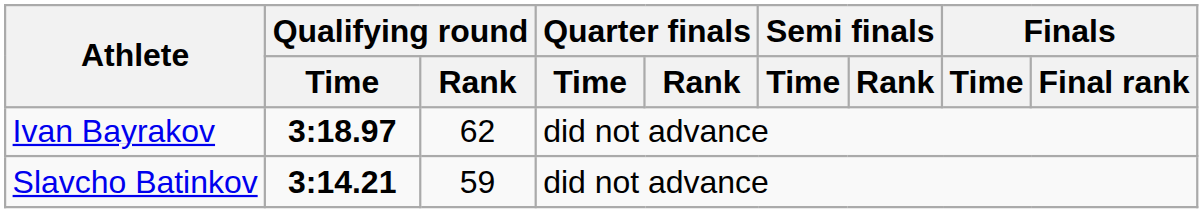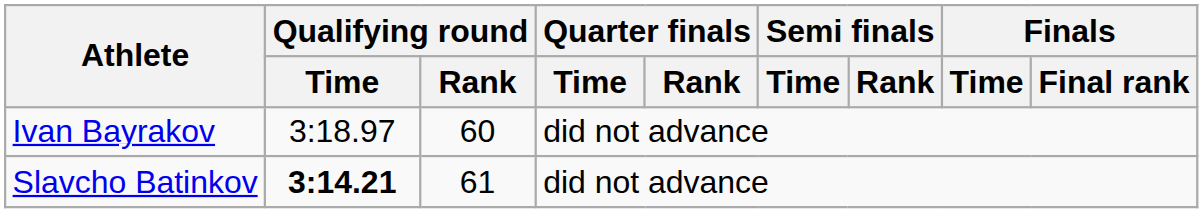 <table class="wikitable" style="font-size:90%">
 <tr>
 <th rowspan="2">Athlete</th>
 <th colspan="2">Qualifying round</th>
 <th colspan="2">Quarter finals</th>
 <th colspan="2">Semi finals</th>
 <th colspan="2">Finals</th>
 </tr>
 <tr>
 <th>Time</th>
 <th>Rank</th>
 <th>Time</th>
 <th>Rank</th>
 <th>Time</th>
 <th>Rank</th>
 <th>Time</th>
 <th>Final rank</th>
 </tr>
 <tr>
 <td><a href='#'>Ivan Bayrakov</a></td>
-<td align="center"><strong>3:18.97</strong></td>
-<td align="center">62</td>
+<td align="center">3:18.97</td>
+<td align="center">60</td>
 <td colspan="6">did not advance</td>
 </tr>
 <tr>
 <td><a href='#'>Slavcho Batinkov</a></td>
 <td align="center"><strong>3:14.21</strong></td>
-<td align="center">59</td>
+<td align="center">61</td>
 <td colspan="6">did not advance</td>
 </tr>
 </table>
